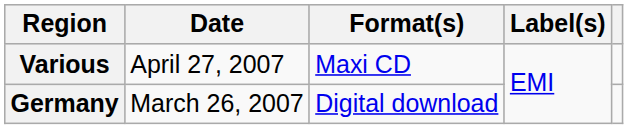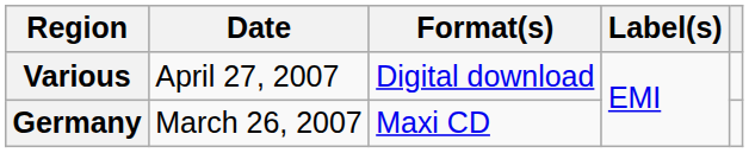 <table class="wikitable plainrowheaders">
 <tr>
 <th scope="col">Region</th>
 <th scope="col">Date</th>
 <th scope="col">Format(s)</th>
 <th scope="col">Label(s)</th>
 <th scope="col"></th>
 </tr>
 <tr>
 <th scope="row">Various</th>
 <td>April 27, 2007</td>
-<td><a href='#'>Maxi CD</a></td>
+<td><a href='#'>Digital download</a></td>
 <td rowspan="2"><a href='#'>EMI</a></td>
 <td></td>
 </tr>
 <tr>
 <th scope="row">Germany</th>
 <td>March 26, 2007</td>
-<td><a href='#'>Digital download</a></td>
+<td><a href='#'>Maxi CD</a></td>
 <td></td>
 </tr>
 </table>
